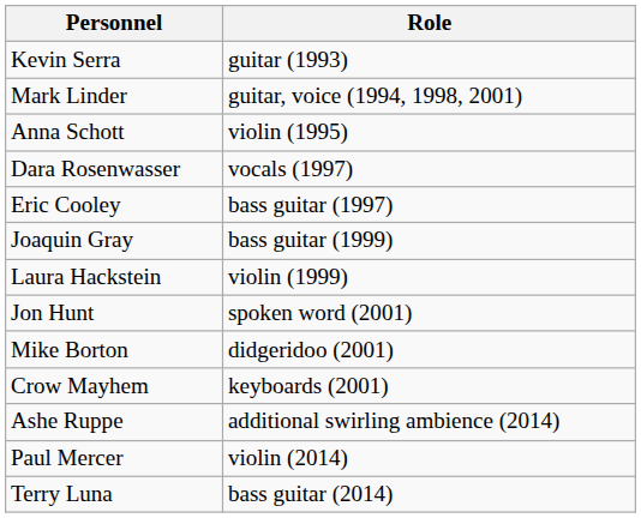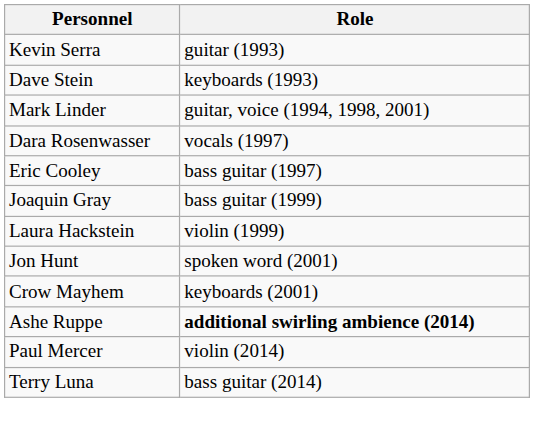 <table class="wikitable" style=" text-align:center; font-size:100%;" width="35%">
 <tr>
 <th>Personnel</th>
 <th>Role</th>
 </tr>
 <tr>
 <td align=left>Kevin Serra</td>
 <td align=left>guitar (1993)</td>
 </tr>
 <tr>
+<td align=left>Dave Stein</td>
+<td align=left>keyboards (1993)</td>
+</tr>
+<tr>
 <td align=left>Mark Linder</td>
 <td align=left>guitar, voice (1994, 1998, 2001)</td>
-</tr>
-<tr>
-<td align=left>Anna Schott</td>
-<td align=left>violin (1995)</td>
 </tr>
 <tr>
 <td align=left>Dara Rosenwasser</td>
 <td align=left>vocals (1997)</td>
 </tr>
 <tr>
 <td align=left>Eric Cooley</td>
 <td align=left>bass guitar (1997)</td>
 </tr>
 <tr>
 <td align=left>Joaquin Gray</td>
 <td align=left>bass guitar (1999)</td>
 </tr>
 <tr>
 <td align=left>Laura Hackstein</td>
 <td align=left>violin (1999)</td>
 </tr>
 <tr>
 <td align=left>Jon Hunt</td>
 <td align=left>spoken word (2001)</td>
 </tr>
 <tr>
-<td align=left>Mike Borton</td>
-<td align=left>didgeridoo (2001)</td>
-</tr>
-<tr>
 <td align=left>Crow Mayhem</td>
 <td align=left>keyboards (2001)</td>
 </tr>
 <tr>
 <td align=left>Ashe Ruppe</td>
-<td align=left>additional swirling ambience (2014)</td>
+<td align=left><strong>additional swirling ambience (2014)</strong></td>
 </tr>
 <tr>
 <td align=left>Paul Mercer</td>
 <td align=left>violin (2014)</td>
 </tr>
 <tr>
 <td align=left>Terry Luna</td>
 <td align=left>bass guitar (2014)</td>
 </tr>
 </table>
